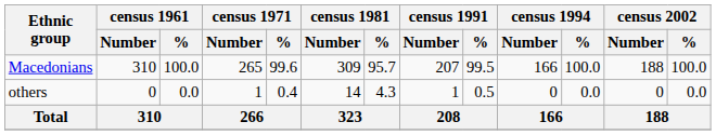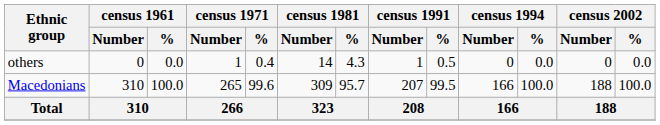 <table class="wikitable">
 <tr>
 <th rowspan="2">Ethnic<br>group</th>
 <th colspan="2">census 1961</th>
 <th colspan="2">census 1971</th>
 <th colspan="2">census 1981</th>
 <th colspan="2">census 1991</th>
 <th colspan="2">census 1994</th>
 <th colspan="2">census 2002</th>
 </tr>
 <tr bgcolor="#e0e0e0">
 <th>Number</th>
 <th>%</th>
 <th>Number</th>
 <th>%</th>
 <th>Number</th>
 <th>%</th>
 <th>Number</th>
 <th>%</th>
 <th>Number</th>
 <th>%</th>
 <th>Number</th>
 <th>%</th>
 </tr>
 <tr>
+<td>others</td>
+<td align="right">0</td>
+<td align="right">0.0</td>
+<td align="right">1</td>
+<td align="right">0.4</td>
+<td align="right">14</td>
+<td align="right">4.3</td>
+<td align="right">1</td>
+<td align="right">0.5</td>
+<td align="right">0</td>
+<td align="right">0.0</td>
+<td align="right">0</td>
+<td align="right">0.0</td>
+</tr>
+<tr>
 <td><a href='#'>Macedonians</a></td>
 <td align="right">310</td>
 <td align="right">100.0</td>
 <td align="right">265</td>
 <td align="right">99.6</td>
 <td align="right">309</td>
 <td align="right">95.7</td>
 <td align="right">207</td>
 <td align="right">99.5</td>
 <td align="right">166</td>
 <td align="right">100.0</td>
 <td align="right">188</td>
 <td align="right">100.0</td>
 </tr>
-<tr>
-<td>others</td>
-<td align="right">0</td>
-<td align="right">0.0</td>
-<td align="right">1</td>
-<td align="right">0.4</td>
-<td align="right">14</td>
-<td align="right">4.3</td>
-<td align="right">1</td>
-<td align="right">0.5</td>
-<td align="right">0</td>
-<td align="right">0.0</td>
-<td align="right">0</td>
-<td align="right">0.0</td>
-</tr>
 <tr bgcolor="#e0e0e0">
 <th align="left">Total</th>
 <th colspan="2">310</th>
 <th colspan="2">266</th>
 <th colspan="2">323</th>
 <th colspan="2">208</th>
 <th colspan="2">166</th>
 <th colspan="2">188</th>
 </tr>
 <tr>
 </tr>
 </table>
